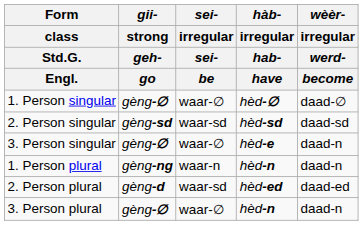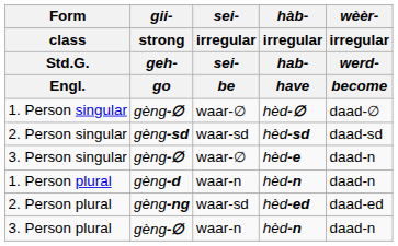 <table class="wikitable">
 <tr>
 <th>Form</th>
 <th><em>gii-</em></th>
 <th><em>sei-</em></th>
 <th><em>hàb-</em></th>
 <th><em>wèèr-</em></th>
 </tr>
 <tr>
 <th>class</th>
 <th>strong</th>
 <th>irregular</th>
 <th>irregular</th>
 <th>irregular</th>
 </tr>
 <tr>
 <th>Std.G.</th>
 <th><em>geh-</em></th>
 <th><em>sei-</em></th>
 <th><em>hab-</em></th>
 <th><em>werd-</em></th>
 </tr>
 <tr>
 <th>Engl.</th>
 <th><em>go</em></th>
 <th><em>be</em></th>
 <th><em>have</em></th>
 <th><em>become</em></th>
 </tr>
 <tr>
 <td>1. Person <a href='#'>singular</a></td>
 <td><em>gèng<strong>-∅<strong><em></td>
 <td></em>waar</strong>-∅</em></strong></td>
 <td><em>hèd<strong>-∅<strong><em></td>
 <td></em>daad</strong>-∅</em></strong></td>
 </tr>
 <tr>
 <td>2. Person singular</td>
 <td><em>gèng<strong>-sd<strong><em></td>
 <td></em>waar</strong>-sd</em></strong></td>
 <td><em>hèd<strong>-sd<strong><em></td>
 <td></em>daad</strong>-sd</em></strong></td>
 </tr>
 <tr>
 <td>3. Person singular</td>
 <td><em>gèng<strong>-∅<strong><em></td>
 <td></em>waar</strong>-∅</em></strong></td>
 <td><em>hèd<strong>-e<strong><em></td>
 <td></em>daad</strong>-n</em></strong></td>
 </tr>
 <tr>
 <td>1. Person <a href='#'>plural</a></td>
-<td><em>gèng<strong>-ng<strong><em></td>
+<td><em>gèng<strong>-d<strong><em></td>
 <td></em>waar</strong>-n</em></strong></td>
 <td><em>hèd<strong>-n<strong><em></td>
 <td></em>daad</strong>-n</em></strong></td>
 </tr>
 <tr>
 <td>2. Person plural</td>
-<td><em>gèng<strong>-d<strong><em></td>
+<td><em>gèng<strong>-ng<strong><em></td>
 <td></em>waar</strong>-sd</em></strong></td>
 <td><em>hèd<strong>-ed<strong><em></td>
 <td></em>daad</strong>-ed</em></strong></td>
 </tr>
 <tr>
 <td>3. Person plural</td>
 <td><em>gèng<strong>-∅<strong><em></td>
-<td></em>waar</strong>-∅</em></strong></td>
+<td></em>waar</strong>-n</em></strong></td>
 <td><em>hèd<strong>-n<strong><em></td>
 <td></em>daad</strong>-n</em></strong></td>
 </tr>
 </table>
